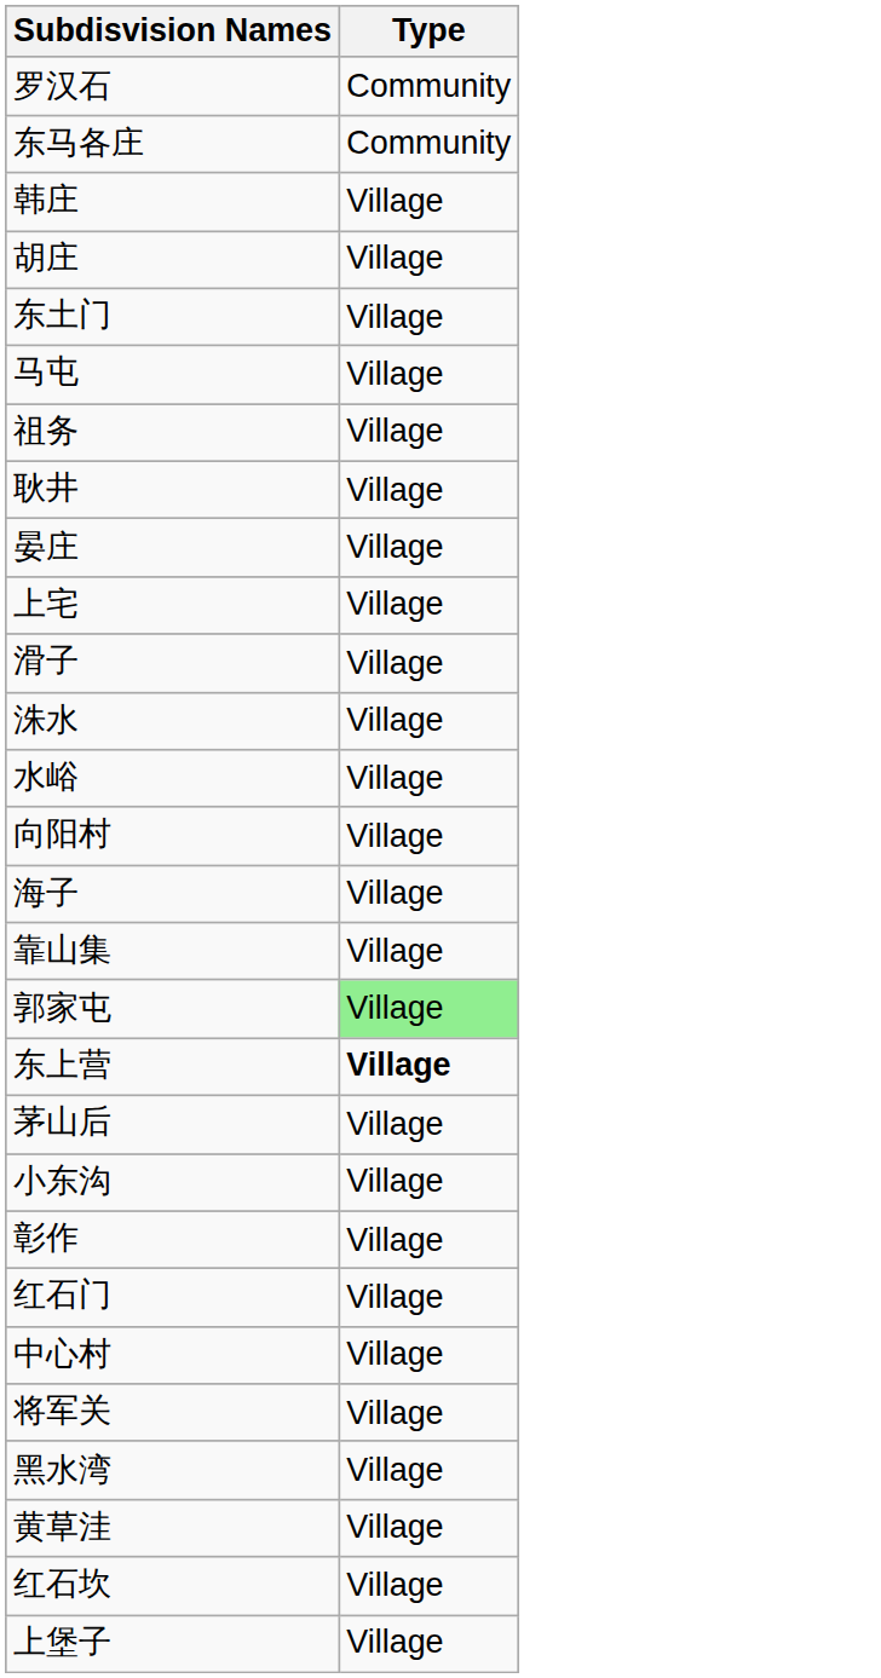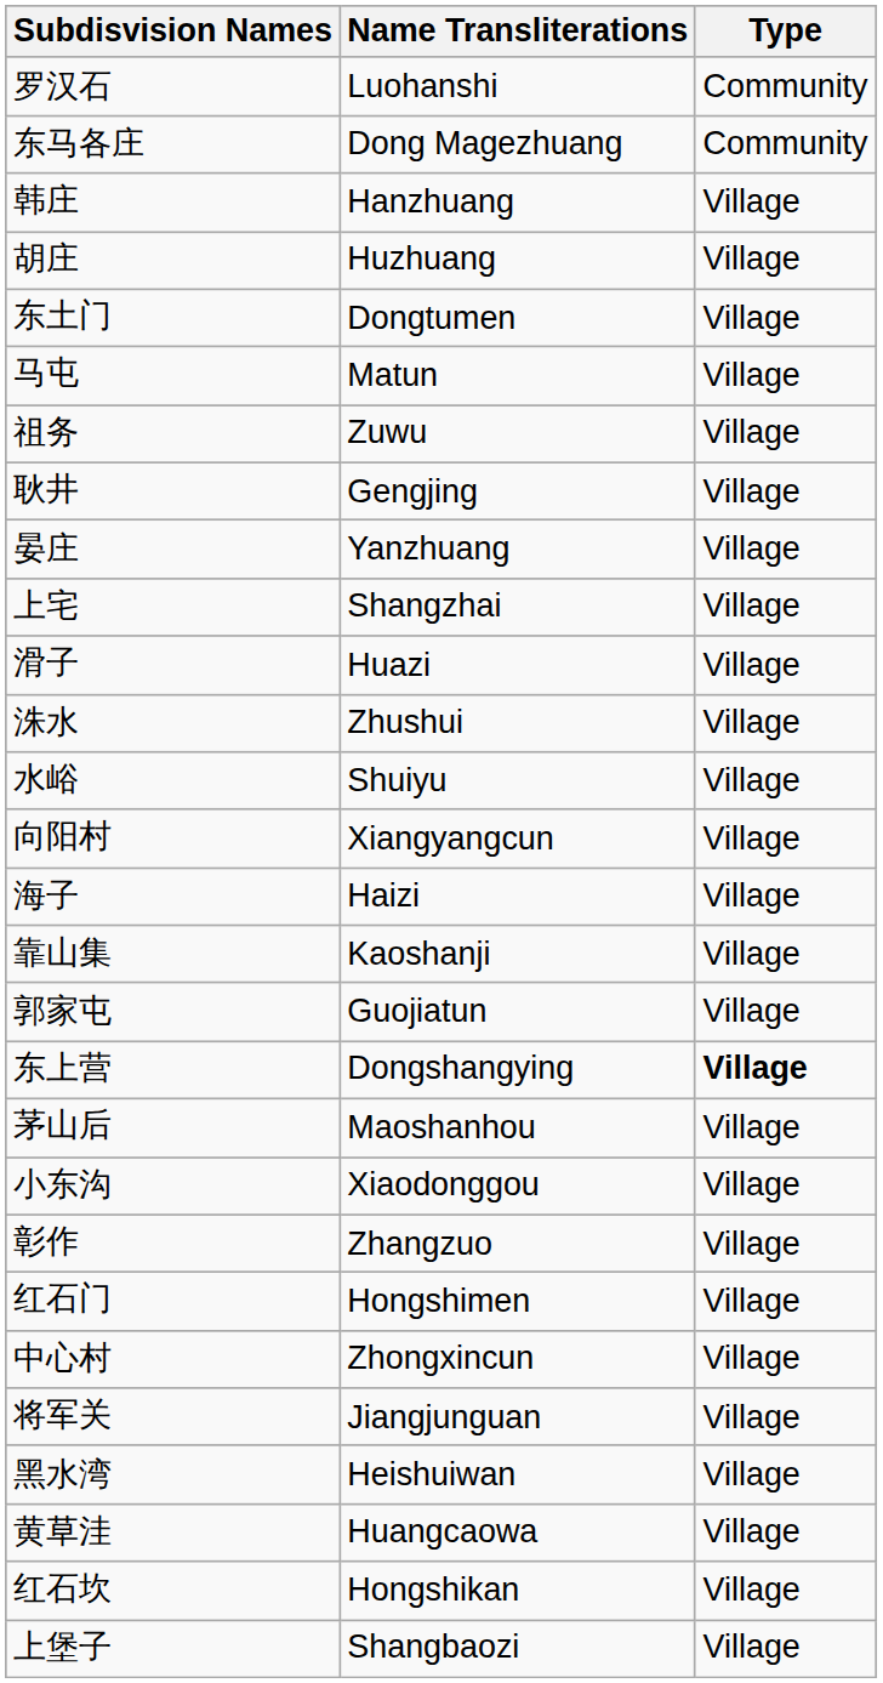 <table class="wikitable sortable">
 <tr>
 <th>Subdisvision Names</th>
+<th>Name Transliterations</th>
 <th>Type</th>
 </tr>
 <tr>
 <td>罗汉石</td>
+<td>Luohanshi</td>
 <td>Community</td>
 </tr>
 <tr>
 <td>东马各庄</td>
+<td>Dong Magezhuang</td>
 <td>Community</td>
 </tr>
 <tr>
 <td>韩庄</td>
+<td>Hanzhuang</td>
 <td>Village</td>
 </tr>
 <tr>
 <td>胡庄</td>
+<td>Huzhuang</td>
 <td>Village</td>
 </tr>
 <tr>
 <td>东土门</td>
+<td>Dongtumen</td>
 <td>Village</td>
 </tr>
 <tr>
 <td>马屯</td>
+<td>Matun</td>
 <td>Village</td>
 </tr>
 <tr>
 <td>祖务</td>
+<td>Zuwu</td>
 <td>Village</td>
 </tr>
 <tr>
 <td>耿井</td>
+<td>Gengjing</td>
 <td>Village</td>
 </tr>
 <tr>
 <td>晏庄</td>
+<td>Yanzhuang</td>
 <td>Village</td>
 </tr>
 <tr>
 <td>上宅</td>
+<td>Shangzhai</td>
 <td>Village</td>
 </tr>
 <tr>
 <td>滑子</td>
+<td>Huazi</td>
 <td>Village</td>
 </tr>
 <tr>
 <td>洙水</td>
+<td>Zhushui</td>
 <td>Village</td>
 </tr>
 <tr>
 <td>水峪</td>
+<td>Shuiyu</td>
 <td>Village</td>
 </tr>
 <tr>
 <td>向阳村</td>
+<td>Xiangyangcun</td>
 <td>Village</td>
 </tr>
 <tr>
 <td>海子</td>
+<td>Haizi</td>
 <td>Village</td>
 </tr>
 <tr>
 <td>靠山集</td>
+<td>Kaoshanji</td>
 <td>Village</td>
 </tr>
 <tr>
 <td>郭家屯</td>
-<td style="background: lightgreen;">Village</td>
+<td>Guojiatun</td>
+<td>Village</td>
 </tr>
 <tr>
 <td>东上营</td>
+<td>Dongshangying</td>
 <td><strong>Village</strong></td>
 </tr>
 <tr>
 <td>茅山后</td>
+<td>Maoshanhou</td>
 <td>Village</td>
 </tr>
 <tr>
 <td>小东沟</td>
+<td>Xiaodonggou</td>
 <td>Village</td>
 </tr>
 <tr>
 <td>彰作</td>
+<td>Zhangzuo</td>
 <td>Village</td>
 </tr>
 <tr>
 <td>红石门</td>
+<td>Hongshimen</td>
 <td>Village</td>
 </tr>
 <tr>
 <td>中心村</td>
+<td>Zhongxincun</td>
 <td>Village</td>
 </tr>
 <tr>
 <td>将军关</td>
+<td>Jiangjunguan</td>
 <td>Village</td>
 </tr>
 <tr>
 <td>黑水湾</td>
+<td>Heishuiwan</td>
 <td>Village</td>
 </tr>
 <tr>
 <td>黄草洼</td>
+<td>Huangcaowa</td>
 <td>Village</td>
 </tr>
 <tr>
 <td>红石坎</td>
+<td>Hongshikan</td>
 <td>Village</td>
 </tr>
 <tr>
 <td>上堡子</td>
+<td>Shangbaozi</td>
 <td>Village</td>
 </tr>
 </table>
